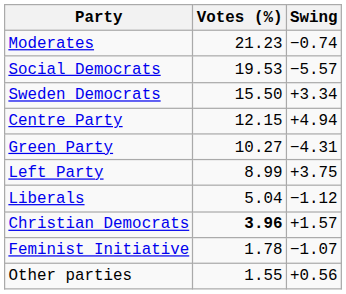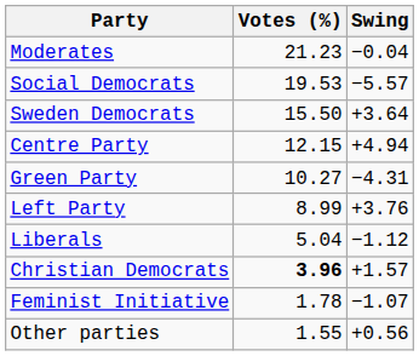 <table class=wikitable style=text-align:right>
 <tr>
 <th>Party</th>
 <th>Votes (%)</th>
 <th>Swing</th>
 </tr>
 <tr>
 <td align=left><a href='#'>Moderates</a></td>
 <td>21.23</td>
-<td>−0.74</td>
+<td>−0.04</td>
 </tr>
 <tr>
 <td align=left><a href='#'>Social Democrats</a></td>
 <td>19.53</td>
 <td>−5.57</td>
 </tr>
 <tr>
 <td align=left><a href='#'>Sweden Democrats</a></td>
 <td>15.50</td>
-<td>+3.34</td>
+<td>+3.64</td>
 </tr>
 <tr>
 <td align=left><a href='#'>Centre Party</a></td>
 <td>12.15</td>
 <td>+4.94</td>
 </tr>
 <tr>
 <td align=left><a href='#'>Green Party</a></td>
 <td>10.27</td>
 <td>−4.31</td>
 </tr>
 <tr>
 <td align=left><a href='#'>Left Party</a></td>
 <td>8.99</td>
-<td>+3.75</td>
+<td>+3.76</td>
 </tr>
 <tr>
 <td align=left><a href='#'>Liberals</a></td>
 <td>5.04</td>
 <td>−1.12</td>
 </tr>
 <tr>
 <td align=left><a href='#'>Christian Democrats</a></td>
 <td><strong>3.96</strong></td>
 <td>+1.57</td>
 </tr>
 <tr>
 <td align=left><a href='#'>Feminist Initiative</a></td>
 <td>1.78</td>
 <td>−1.07</td>
 </tr>
 <tr>
 <td align=left>Other parties</td>
 <td>1.55</td>
 <td>+0.56</td>
 </tr>
 </table>
